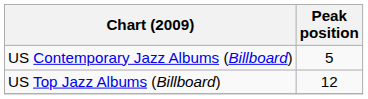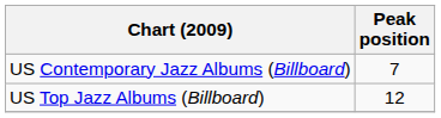 <table class="wikitable">
 <tr>
 <th>Chart (2009)</th>
 <th>Peak<br>position</th>
 </tr>
 <tr>
 <td>US <a href='#'>Contemporary Jazz Albums</a> (<em><a href='#'>Billboard</a></em>)</td>
-<td align=center>5</td>
+<td align=center>7</td>
 </tr>
 <tr>
 <td>US <a href='#'>Top Jazz Albums</a> (<em>Billboard</em>)</td>
 <td align=center>12</td>
 </tr>
 <tr>
 </tr>
 </table>
